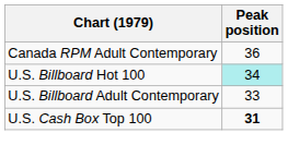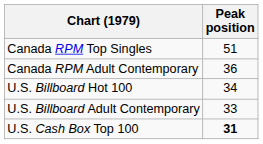 <table class="wikitable sortable">
 <tr>
 <th>Chart (1979)</th>
 <th>Peak<br>position</th>
+</tr>
+<tr>
+<td>Canada <em><a href='#'>RPM</a></em> Top Singles</td>
+<td style="text-align:center;">51</td>
 </tr>
 <tr>
 <td>Canada <em>RPM</em> Adult Contemporary</td>
 <td style="text-align:center;">36</td>
 </tr>
 <tr>
 <td align="left">U.S. <em>Billboard</em> Hot 100</td>
-<td style="background: paleturquoise; text-align:center;">34</td>
+<td style="text-align:center;">34</td>
 </tr>
 <tr>
 <td>U.S. <em>Billboard</em> Adult Contemporary</td>
 <td style="text-align:center;">33</td>
 </tr>
 <tr>
 <td align="left">U.S. <em>Cash Box</em> Top 100</td>
 <td style="text-align:center;"><strong>31</strong></td>
 </tr>
 </table>
